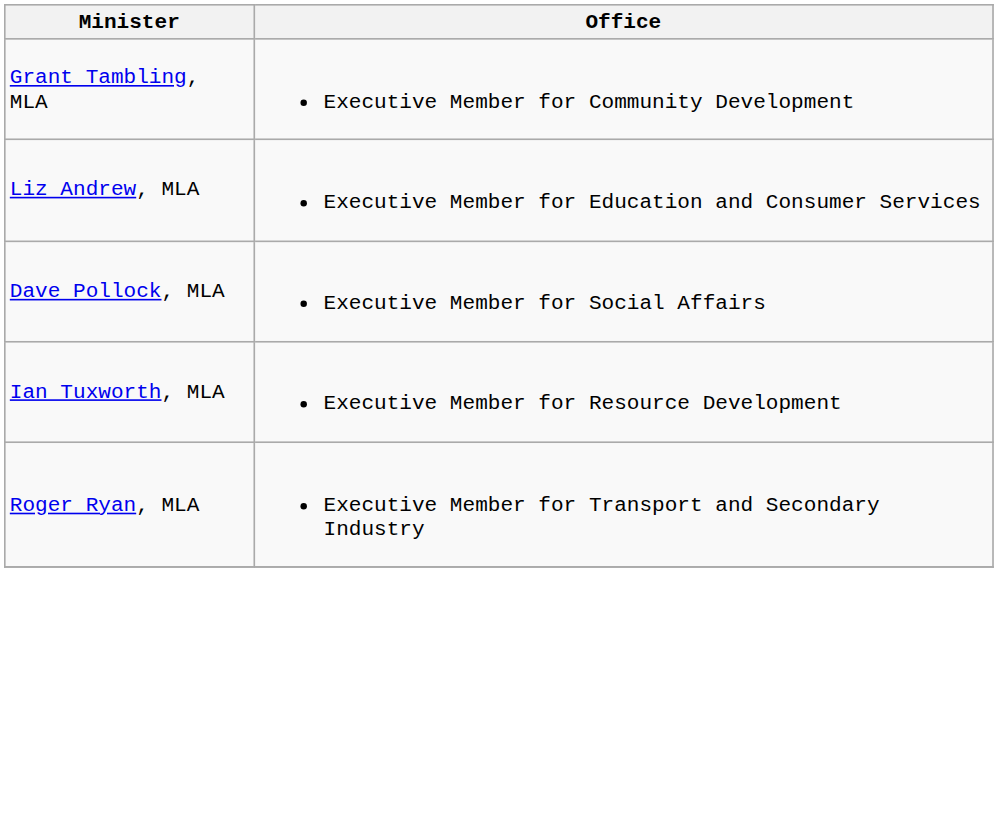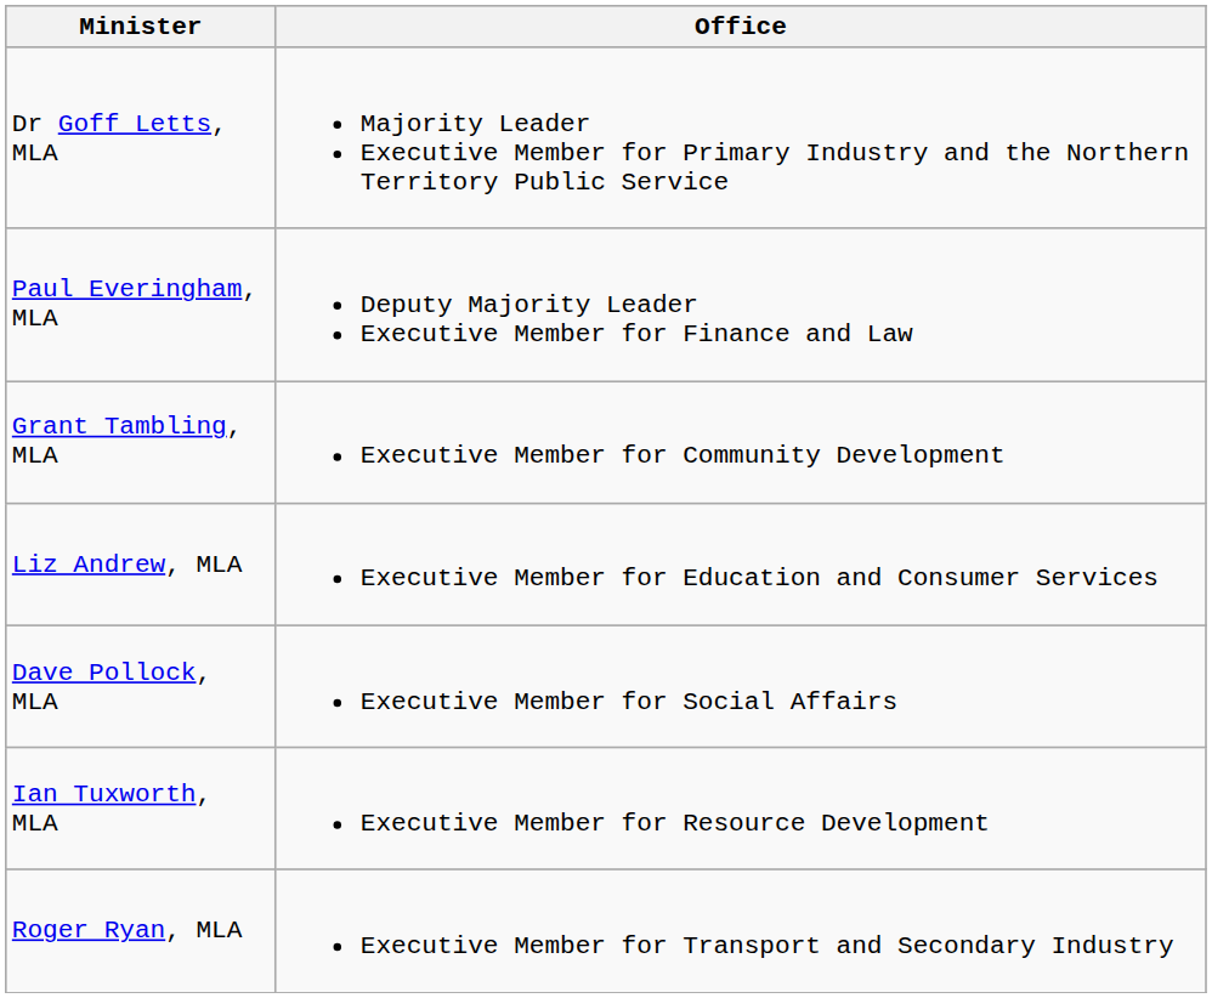 <table class="wikitable">
 <tr>
 <th>Minister</th>
 <th>Office</th>
+</tr>
+<tr>
+<td>Dr <a href='#'>Goff Letts</a>, MLA</td>
+<td><br><ul><li>Majority Leader</li><li>Executive Member for Primary Industry and the Northern Territory Public Service</li></ul></td>
+</tr>
+<tr>
+<td><a href='#'>Paul Everingham</a>, MLA</td>
+<td><br><ul><li>Deputy Majority Leader</li><li>Executive Member for Finance and Law</li></ul></td>
 </tr>
 <tr>
 <td><a href='#'>Grant Tambling</a>, MLA</td>
 <td><br><ul><li>Executive Member for Community Development</li></ul></td>
 </tr>
 <tr>
 <td><a href='#'>Liz Andrew</a>, MLA</td>
 <td><br><ul><li>Executive Member for Education and Consumer Services</li></ul></td>
 </tr>
 <tr>
 <td><a href='#'>Dave Pollock</a>, MLA</td>
 <td><br><ul><li>Executive Member for Social Affairs</li></ul></td>
 </tr>
 <tr>
 <td><a href='#'>Ian Tuxworth</a>, MLA</td>
 <td><br><ul><li>Executive Member for Resource Development</li></ul></td>
 </tr>
 <tr>
 <td><a href='#'>Roger Ryan</a>, MLA</td>
 <td><br><ul><li>Executive Member for Transport and Secondary Industry</li></ul></td>
 </tr>
 <tr>
 </tr>
 </table>
